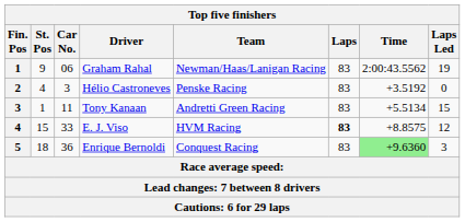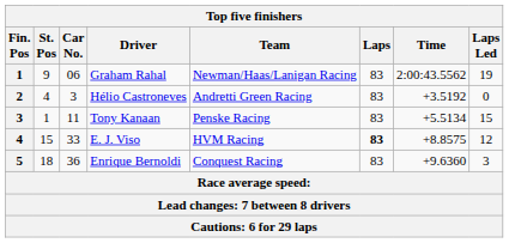 <table class="wikitable" style="font-size:95%;text-align:center">
 <tr>
 <th colspan=9>Top five finishers</th>
 </tr>
 <tr>
 <th>Fin.<br>Pos</th>
 <th>St.<br>Pos</th>
 <th>Car<br>No.</th>
 <th>Driver</th>
 <th>Team</th>
 <th>Laps</th>
 <th>Time</th>
 <th>Laps<br>Led</th>
 </tr>
 <tr>
 <th>1</th>
 <td>9</td>
 <td>06</td>
 <td style="text-align:left"> <a href='#'>Graham Rahal</a></td>
 <td style="text-align:left"><a href='#'>Newman/Haas/Lanigan Racing</a></td>
 <td>83</td>
 <td align=right>2:00:43.5562</td>
 <td>19</td>
 </tr>
 <tr>
 <th>2</th>
 <td>4</td>
 <td>3</td>
 <td style="text-align:left"> <a href='#'>Hélio Castroneves</a></td>
-<td style="text-align:left"><a href='#'>Penske Racing</a></td>
+<td style="text-align:left"><a href='#'>Andretti Green Racing</a></td>
 <td>83</td>
 <td align=right>+3.5192</td>
 <td>0</td>
 </tr>
 <tr>
 <th>3</th>
 <td>1</td>
 <td>11</td>
 <td style="text-align:left"> <a href='#'>Tony Kanaan</a></td>
-<td style="text-align:left"><a href='#'>Andretti Green Racing</a></td>
+<td style="text-align:left"><a href='#'>Penske Racing</a></td>
 <td>83</td>
 <td align=right>+5.5134</td>
 <td>15</td>
 </tr>
 <tr>
 <th>4</th>
 <td>15</td>
 <td>33</td>
 <td style="text-align:left"> <a href='#'>E. J. Viso</a></td>
 <td style="text-align:left"><a href='#'>HVM Racing</a></td>
 <td><strong>83</strong></td>
 <td align=right>+8.8575</td>
 <td>12</td>
 </tr>
 <tr>
 <th>5</th>
 <td>18</td>
 <td>36</td>
 <td style="text-align:left"> <a href='#'>Enrique Bernoldi</a></td>
 <td style="text-align:left"><a href='#'>Conquest Racing</a></td>
 <td>83</td>
-<td align=right style="background: lightgreen;">+9.6360</td>
+<td align=right>+9.6360</td>
 <td>3</td>
 </tr>
 <tr>
 <th colspan=9>Race average speed: </th>
 </tr>
 <tr>
 <th colspan=9>Lead changes: 7 between 8 drivers</th>
 </tr>
 <tr>
 <th colspan=9>Cautions: 6 for 29 laps</th>
 </tr>
 </table>
